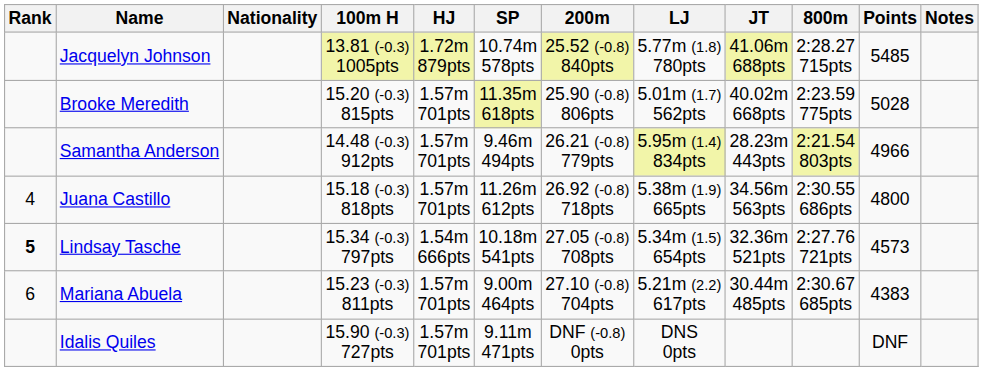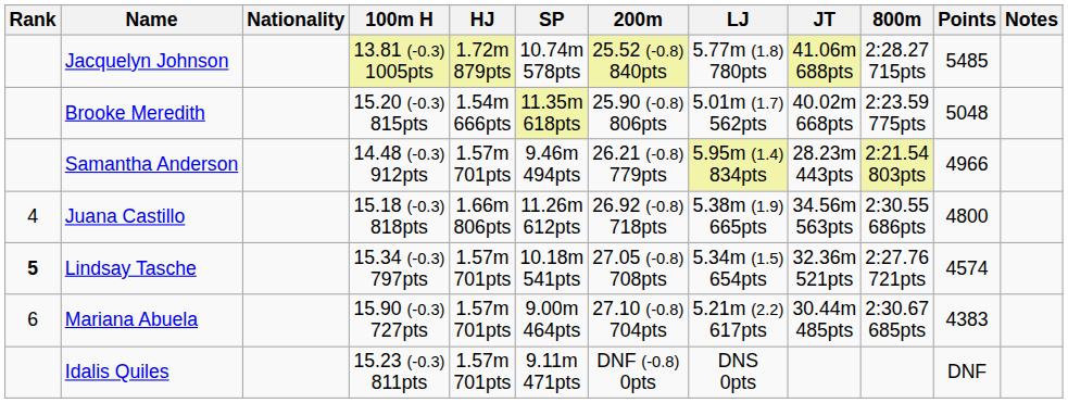 <table class="wikitable sortable" style="text-align:center">
 <tr>
 <th>Rank</th>
 <th>Name</th>
 <th>Nationality</th>
 <th>100m H</th>
 <th>HJ</th>
 <th>SP</th>
 <th>200m</th>
 <th>LJ</th>
 <th>JT</th>
 <th>800m</th>
 <th>Points</th>
 <th>Notes</th>
 </tr>
 <tr>
 <td align=center></td>
 <td align=left><a href='#'>Jacquelyn Johnson</a></td>
 <td align=left></td>
 <td bgcolor=#F2F5A9>13.81 <small>(-0.3)</small><br> 1005pts</td>
 <td bgcolor=#F2F5A9>1.72m<br> 879pts</td>
 <td>10.74m<br> 578pts</td>
 <td bgcolor=#F2F5A9>25.52 <small>(-0.8)</small><br> 840pts</td>
 <td>5.77m <small>(1.8)</small><br> 780pts</td>
 <td bgcolor=#F2F5A9>41.06m<br> 688pts</td>
 <td>2:28.27<br> 715pts</td>
 <td>5485</td>
 <td></td>
 </tr>
 <tr>
 <td align=center></td>
 <td align=left><a href='#'>Brooke Meredith</a></td>
 <td align=left></td>
 <td>15.20 <small>(-0.3)</small><br> 815pts</td>
-<td>1.57m<br> 701pts</td>
+<td>1.54m<br> 666pts</td>
 <td bgcolor=#F2F5A9>11.35m<br> 618pts</td>
 <td>25.90 <small>(-0.8)</small><br> 806pts</td>
 <td>5.01m <small>(1.7)</small><br> 562pts</td>
 <td>40.02m<br> 668pts</td>
 <td>2:23.59<br> 775pts</td>
-<td>5028</td>
+<td>5048</td>
 <td></td>
 </tr>
 <tr>
 <td align=center></td>
 <td align=left><a href='#'>Samantha Anderson</a></td>
 <td align=left></td>
 <td>14.48 <small>(-0.3)</small><br> 912pts</td>
 <td>1.57m<br> 701pts</td>
 <td>9.46m<br> 494pts</td>
 <td>26.21 <small>(-0.8)</small><br> 779pts</td>
 <td bgcolor=#F2F5A9>5.95m <small>(1.4)</small><br> 834pts</td>
 <td>28.23m<br> 443pts</td>
 <td bgcolor=#F2F5A9>2:21.54<br> 803pts</td>
 <td>4966</td>
 <td></td>
 </tr>
 <tr>
 <td align=center>4</td>
 <td align=left><a href='#'>Juana Castillo</a></td>
 <td align=left></td>
 <td>15.18 <small>(-0.3)</small><br> 818pts</td>
-<td>1.57m<br> 701pts</td>
+<td>1.66m<br> 806pts</td>
 <td>11.26m<br> 612pts</td>
 <td>26.92 <small>(-0.8)</small><br> 718pts</td>
 <td>5.38m <small>(1.9)</small><br> 665pts</td>
 <td>34.56m<br> 563pts</td>
 <td>2:30.55<br> 686pts</td>
 <td>4800</td>
 <td></td>
 </tr>
 <tr>
 <td align=center><strong>5</strong></td>
 <td align=left><a href='#'>Lindsay Tasche</a></td>
 <td align=left></td>
 <td>15.34 <small>(-0.3)</small><br> 797pts</td>
-<td>1.54m<br> 666pts</td>
+<td>1.57m<br> 701pts</td>
 <td>10.18m<br> 541pts</td>
 <td>27.05 <small>(-0.8)</small><br> 708pts</td>
 <td>5.34m <small>(1.5)</small><br> 654pts</td>
 <td>32.36m<br> 521pts</td>
 <td>2:27.76<br> 721pts</td>
-<td>4573</td>
+<td>4574</td>
 <td></td>
 </tr>
 <tr>
 <td align=center>6</td>
 <td align=left><a href='#'>Mariana Abuela</a></td>
 <td align=left></td>
-<td>15.23 <small>(-0.3)</small><br> 811pts</td>
+<td>15.90 <small>(-0.3)</small><br> 727pts</td>
 <td>1.57m<br> 701pts</td>
 <td>9.00m<br> 464pts</td>
 <td>27.10 <small>(-0.8)</small><br> 704pts</td>
 <td>5.21m <small>(2.2)</small><br> 617pts</td>
 <td>30.44m<br> 485pts</td>
 <td>2:30.67<br> 685pts</td>
 <td>4383</td>
 <td></td>
 </tr>
 <tr>
 <td align=center></td>
 <td align=left><a href='#'>Idalis Quiles</a></td>
 <td align=left></td>
-<td>15.90 <small>(-0.3)</small><br> 727pts</td>
+<td>15.23 <small>(-0.3)</small><br> 811pts</td>
 <td>1.57m<br> 701pts</td>
 <td>9.11m<br> 471pts</td>
 <td>DNF <small>(-0.8)</small><br> 0pts</td>
 <td>DNS<br> 0pts</td>
 <td></td>
 <td></td>
 <td>DNF</td>
 <td></td>
 </tr>
 </table>
